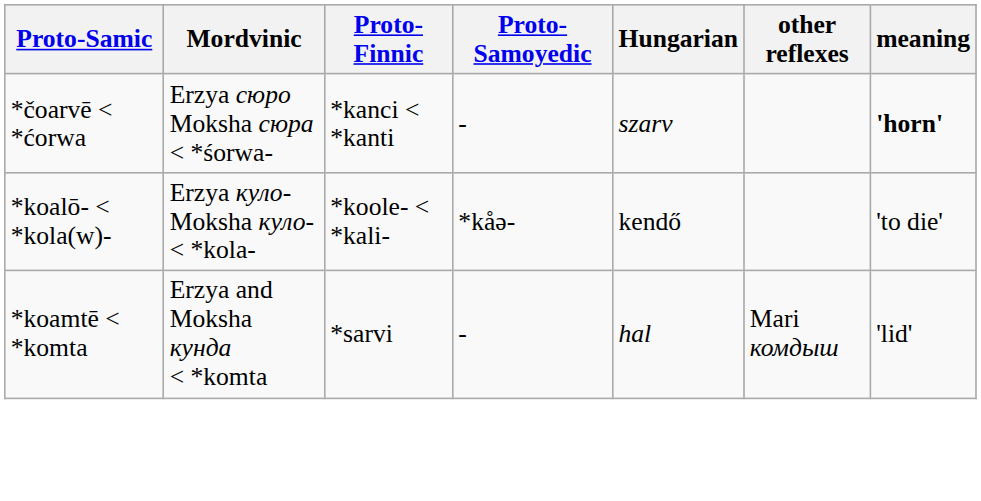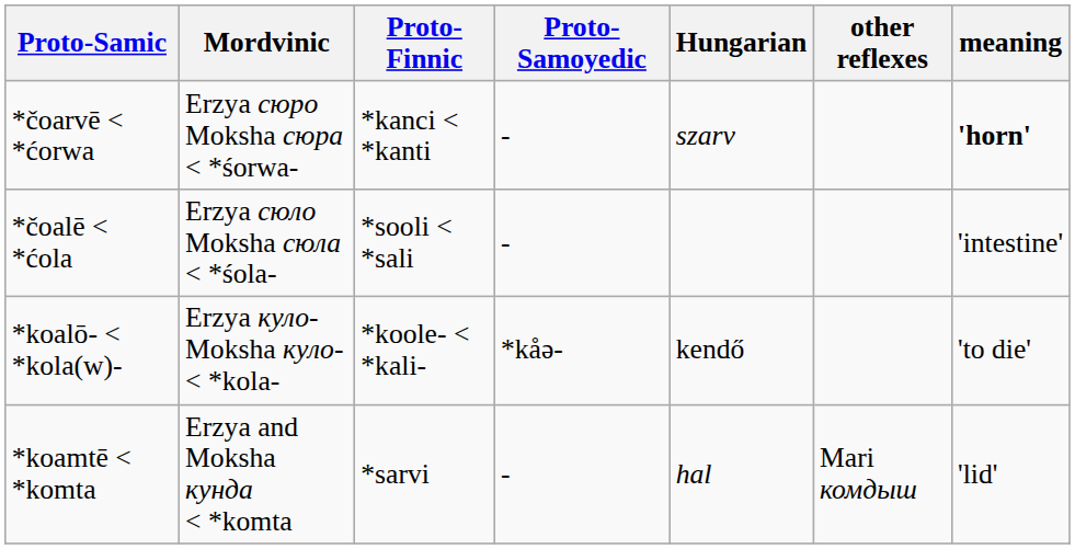 <table class="wikitable">
 <tr>
 <th><a href='#'>Proto-Samic</a></th>
 <th>Mordvinic</th>
 <th><a href='#'>Proto-Finnic</a></th>
 <th><a href='#'>Proto-Samoyedic</a></th>
 <th>Hungarian</th>
 <th>other reflexes</th>
 <th>meaning</th>
 </tr>
 <tr>
 <td>*čoarvē < *ćorwa</td>
 <td>Erzya <em>сюро</em> <br>Moksha <em>сюра</em> <br>< *śorwa-</td>
 <td>*kanci < *kanti</td>
 <td>-</td>
 <td><em>szarv</em></td>
 <td></td>
 <td><strong>'horn'</strong></td>
 </tr>
 <tr>
+<td>*čoalē < *ćola</td>
+<td>Erzya <em>сюло</em> <br>Moksha <em>сюла</em> <br>< *śola-</td>
+<td>*sooli < *sali</td>
+<td>-</td>
+<td></td>
+<td></td>
+<td>'intestine'</td>
+</tr>
+<tr>
 <td>*koalō- < *kola(w)-</td>
 <td>Erzya <em>куло-</em> <br>Moksha <em>куло-</em> <br>< *kola-</td>
 <td>*koole- < *kali-</td>
 <td>*kåə-</td>
 <td>kendő</td>
 <td></td>
 <td>'to die'</td>
 </tr>
 <tr>
 <td>*koamtē < *komta</td>
 <td>Erzya and Moksha<br><em>кунда</em> <br>< *komta</td>
 <td>*sarvi</td>
 <td>-</td>
 <td><em>hal</em></td>
 <td>Mari <em>комдыш</em> </td>
 <td>'lid'</td>
 </tr>
 </table>
